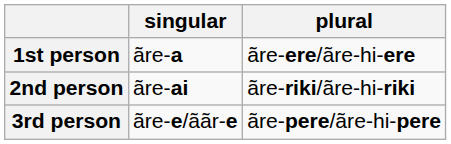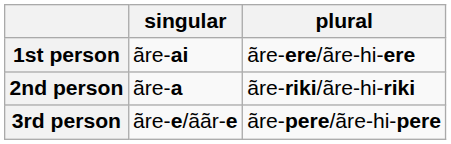 <table class="wikitable">
 <tr>
 <th></th>
 <th>singular</th>
 <th>plural</th>
 </tr>
 <tr>
 <th>1st person</th>
-<td>ãre-<strong>a</strong></td>
+<td>ãre-<strong>ai</strong></td>
 <td>ãre-<strong>ere</strong>/ãre-hi-<strong>ere</strong></td>
 </tr>
 <tr>
 <th>2nd person</th>
-<td>ãre-<strong>ai</strong></td>
+<td>ãre-<strong>a</strong></td>
 <td>ãre-<strong>riki</strong>/ãre-hi-<strong>riki</strong></td>
 </tr>
 <tr>
 <th>3rd person</th>
 <td>ãre-<strong>e</strong>/ããr-<strong>e</strong></td>
 <td>ãre-<strong>pere</strong>/ãre-hi-<strong>pere</strong></td>
 </tr>
 </table>
